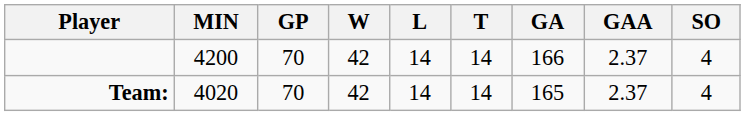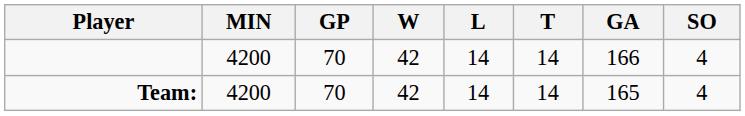 <table class="wikitable sortable" width="60%">
 <tr>
 <th bgcolor="#DDDDFF" width="10%">Player</th>
 <th width="3%" bgcolor="#DDDDFF" title="Minutes played">MIN</th>
 <th width="3%" bgcolor="#DDDDFF" title="Games played in">GP</th>
 <th width="3%" bgcolor="#DDDDFF" title="Games played in">W</th>
 <th width="3%" bgcolor="#DDDDFF"title="Games played in">L</th>
 <th width="3%" bgcolor="#DDDDFF" title="Ties">T</th>
 <th width="3%" bgcolor="#DDDDFF" title="Goals against">GA</th>
-<th width="3%" bgcolor="#DDDDFF" title="Goals against average">GAA</th>
 <th width="3%" bgcolor="#DDDDFF"title="Shut-outs">SO</th>
 </tr>
 <tr align="center">
 <td align="right"></td>
 <td>4200</td>
 <td>70</td>
 <td>42</td>
 <td>14</td>
 <td>14</td>
 <td>166</td>
-<td>2.37</td>
 <td>4</td>
 </tr>
 <tr align="center">
 <td align="right"><strong>Team:</strong></td>
-<td>4020</td>
+<td>4200</td>
 <td>70</td>
 <td>42</td>
 <td>14</td>
 <td>14</td>
 <td>165</td>
-<td>2.37</td>
 <td>4</td>
 </tr>
 </table>
